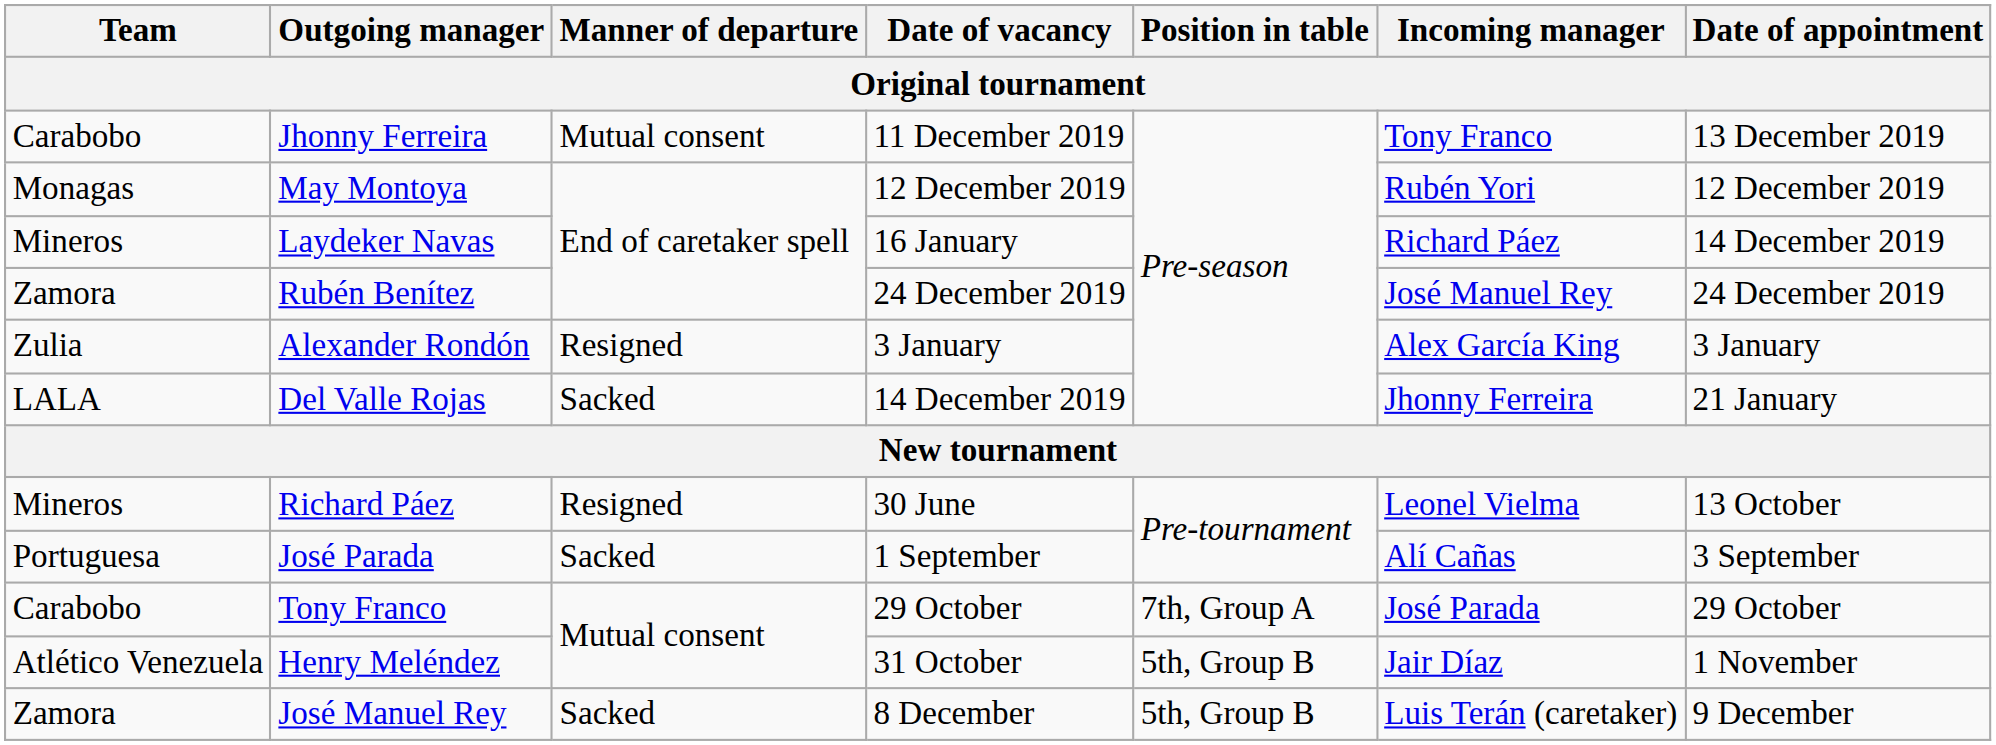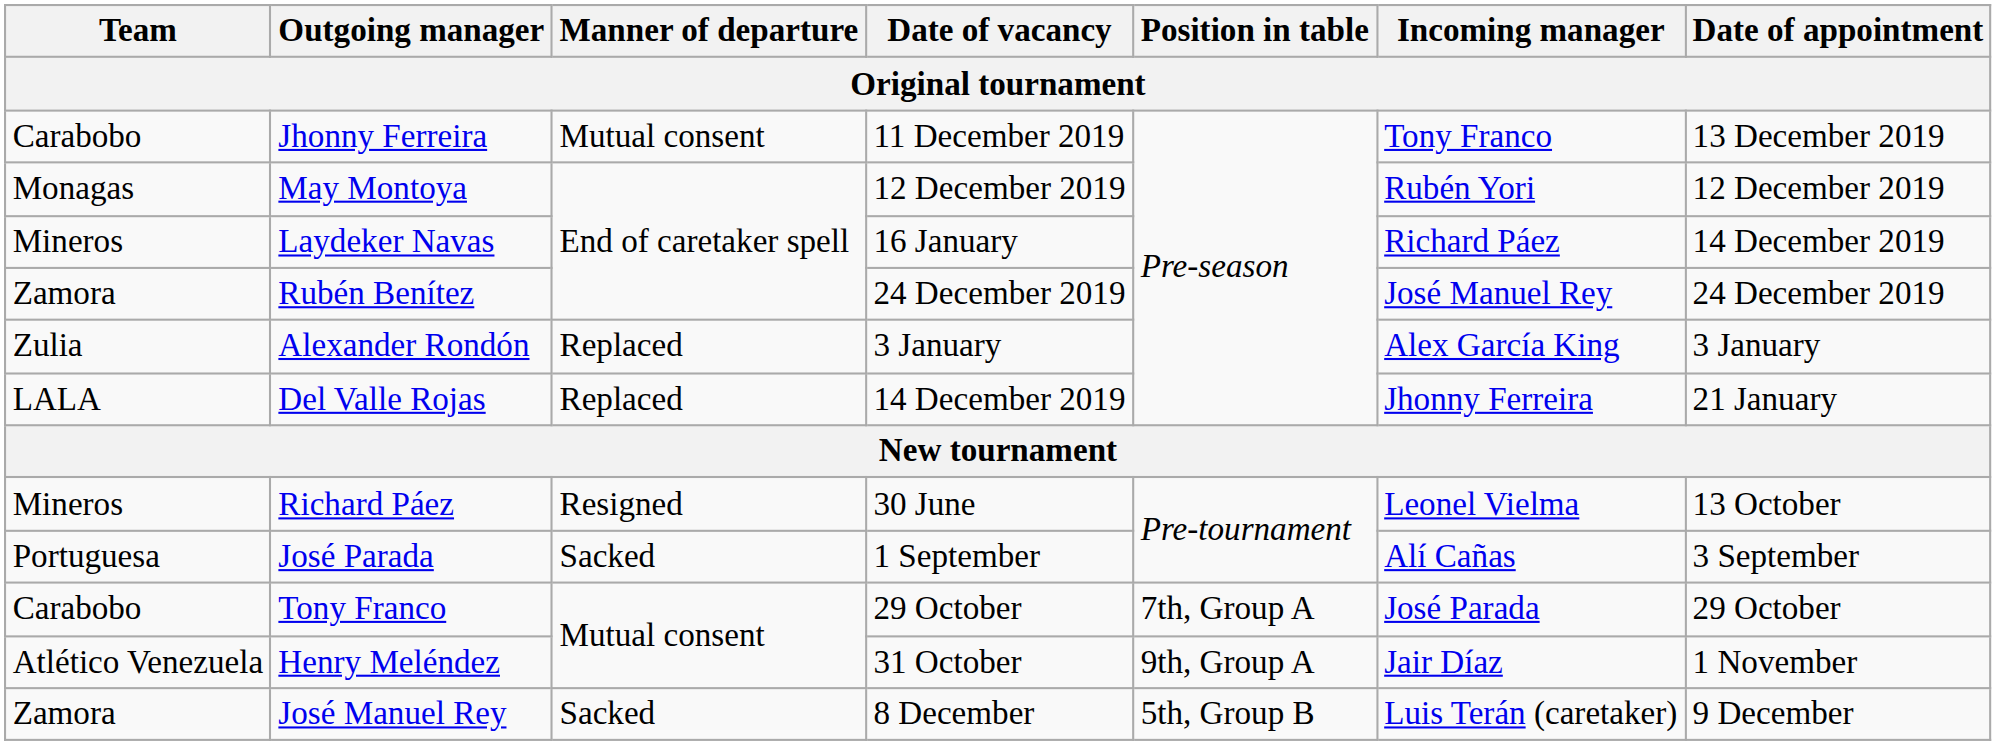 <table class="wikitable sortable">
 <tr>
 <th>Team</th>
 <th>Outgoing manager</th>
 <th>Manner of departure</th>
 <th>Date of vacancy</th>
 <th>Position in table</th>
 <th>Incoming manager</th>
 <th>Date of appointment</th>
 </tr>
 <tr>
 <th colspan=7>Original tournament</th>
 </tr>
 <tr>
 <td>Carabobo</td>
 <td> <a href='#'>Jhonny Ferreira</a></td>
 <td>Mutual consent</td>
 <td>11 December 2019</td>
 <td rowspan=6><em>Pre-season</em></td>
 <td> <a href='#'>Tony Franco</a></td>
 <td>13 December 2019</td>
 </tr>
 <tr>
 <td>Monagas</td>
 <td> <a href='#'>May Montoya</a></td>
 <td rowspan=3>End of caretaker spell</td>
 <td>12 December 2019</td>
 <td> <a href='#'>Rubén Yori</a></td>
 <td>12 December 2019</td>
 </tr>
 <tr>
 <td>Mineros</td>
 <td> <a href='#'>Laydeker Navas</a></td>
 <td>16 January</td>
 <td> <a href='#'>Richard Páez</a></td>
 <td>14 December 2019</td>
 </tr>
 <tr>
 <td>Zamora</td>
 <td> <a href='#'>Rubén Benítez</a></td>
 <td>24 December 2019</td>
 <td> <a href='#'>José Manuel Rey</a></td>
 <td>24 December 2019</td>
 </tr>
 <tr>
 <td>Zulia</td>
 <td> <a href='#'>Alexander Rondón</a></td>
-<td>Resigned</td>
+<td>Replaced</td>
 <td>3 January</td>
 <td> <a href='#'>Alex García King</a></td>
 <td>3 January</td>
 </tr>
 <tr>
 <td>LALA</td>
 <td> <a href='#'>Del Valle Rojas</a></td>
-<td>Sacked</td>
+<td>Replaced</td>
 <td>14 December 2019</td>
 <td> <a href='#'>Jhonny Ferreira</a></td>
 <td>21 January</td>
 </tr>
 <tr>
 <th colspan=7>New tournament</th>
 </tr>
 <tr>
 <td>Mineros</td>
 <td> <a href='#'>Richard Páez</a></td>
 <td>Resigned</td>
 <td>30 June</td>
 <td rowspan=2><em>Pre-tournament</em></td>
 <td> <a href='#'>Leonel Vielma</a></td>
 <td>13 October</td>
 </tr>
 <tr>
 <td>Portuguesa</td>
 <td> <a href='#'>José Parada</a></td>
 <td>Sacked</td>
 <td>1 September</td>
 <td> <a href='#'>Alí Cañas</a></td>
 <td>3 September</td>
 </tr>
 <tr>
 <td>Carabobo</td>
 <td> <a href='#'>Tony Franco</a></td>
 <td rowspan=2>Mutual consent</td>
 <td>29 October</td>
 <td>7th, Group A</td>
 <td> <a href='#'>José Parada</a></td>
 <td>29 October</td>
 </tr>
 <tr>
 <td>Atlético Venezuela</td>
 <td> <a href='#'>Henry Meléndez</a></td>
 <td>31 October</td>
-<td>5th, Group B</td>
+<td>9th, Group A</td>
 <td> <a href='#'>Jair Díaz</a></td>
 <td>1 November</td>
 </tr>
 <tr>
 <td>Zamora</td>
 <td> <a href='#'>José Manuel Rey</a></td>
 <td>Sacked</td>
 <td>8 December</td>
 <td>5th, Group B</td>
 <td> <a href='#'>Luis Terán</a> (caretaker)</td>
 <td>9 December</td>
 </tr>
 </table>
